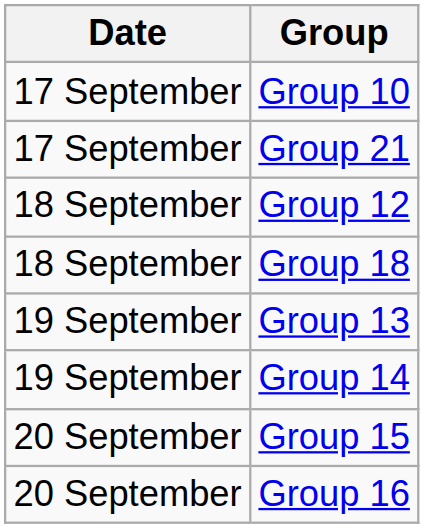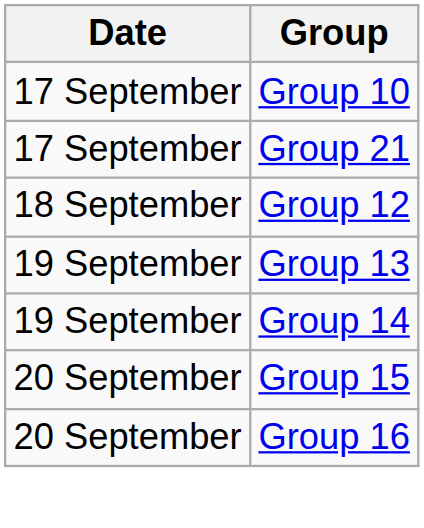 <table class="wikitable">
 <tr>
 <th>Date</th>
 <th>Group</th>
 </tr>
 <tr>
 <td style="text-align:right;">17 September</td>
 <td style="text-align:left;"><a href='#'>Group 10</a></td>
 </tr>
 <tr>
 <td style="text-align:right;">17 September</td>
 <td style="text-align:left;"><a href='#'>Group 21</a></td>
 </tr>
 <tr>
 <td style="text-align:right;">18 September</td>
 <td style="text-align:left;"><a href='#'>Group 12</a></td>
 </tr>
 <tr>
-<td style="text-align:right;">18 September</td>
-<td style="text-align:left;"><a href='#'>Group 18</a></td>
-</tr>
-<tr>
 <td style="text-align:right;">19 September</td>
 <td style="text-align:left;"><a href='#'>Group 13</a></td>
 </tr>
 <tr>
 <td style="text-align:right;">19 September</td>
 <td style="text-align:left;"><a href='#'>Group 14</a></td>
 </tr>
 <tr>
 <td style="text-align:right;">20 September</td>
 <td style="text-align:left;"><a href='#'>Group 15</a></td>
 </tr>
 <tr>
 <td style="text-align:right;">20 September</td>
 <td style="text-align:left;"><a href='#'>Group 16</a></td>
 </tr>
 </table>
